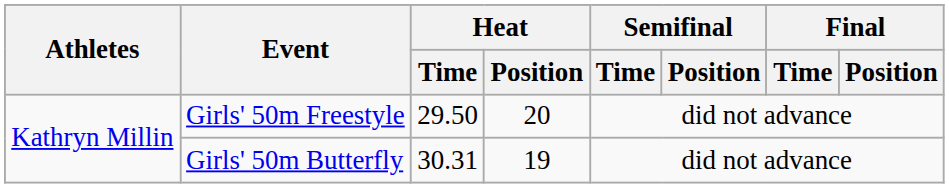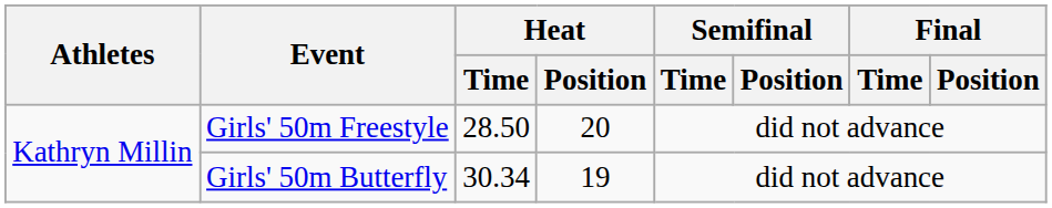 <table class="wikitable" border="1" style="font-size:90%">
 <tr>
 <th rowspan=2>Athletes</th>
 <th rowspan=2>Event</th>
 <th colspan=2>Heat</th>
 <th colspan=2>Semifinal</th>
 <th colspan=2>Final</th>
 </tr>
 <tr>
 <th>Time</th>
 <th>Position</th>
 <th>Time</th>
 <th>Position</th>
 <th>Time</th>
 <th>Position</th>
 </tr>
 <tr>
 <td rowspan="2"><a href='#'>Kathryn Millin</a></td>
 <td><a href='#'>Girls' 50m Freestyle</a></td>
-<td align=center>29.50</td>
+<td align=center>28.50</td>
 <td align=center>20</td>
 <td align=center colspan="4">did not advance</td>
 </tr>
 <tr>
 <td><a href='#'>Girls' 50m Butterfly</a></td>
-<td align=center>30.31</td>
+<td align=center>30.34</td>
 <td align=center>19</td>
 <td align=center colspan="4">did not advance</td>
 </tr>
 </table>
